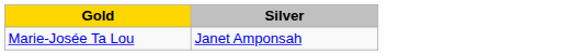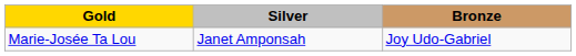 <table class="wikitable" style="text-align:left">
 <tr align="center">
 <td width=200 bgcolor=gold><strong>Gold</strong></td>
 <td width=200 bgcolor=silver><strong>Silver</strong></td>
+<td width=200 bgcolor=CC9966><strong>Bronze</strong></td>
 </tr>
 <tr>
 <td><a href='#'>Marie-Josée Ta Lou</a><br><em></em></td>
 <td><a href='#'>Janet Amponsah</a><br><em></em></td>
+<td><a href='#'>Joy Udo-Gabriel</a><br><em></em></td>
 </tr>
 </table>
